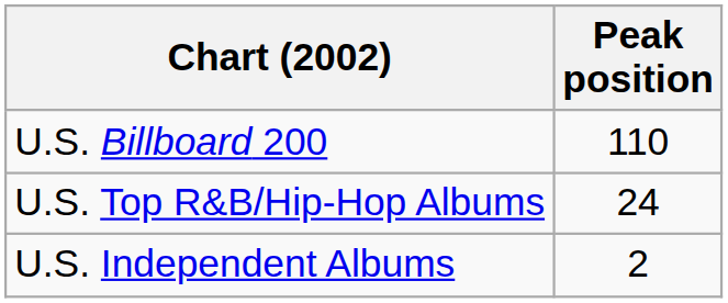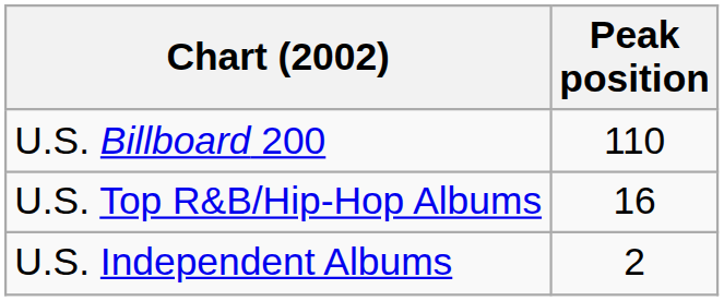 <table class="wikitable" border="1">
 <tr>
 <th align="left">Chart (2002)</th>
 <th align="center">Peak<br>position</th>
 </tr>
 <tr>
 <td align="left">U.S. <a href='#'><em>Billboard</em> 200</a></td>
 <td align="center">110</td>
 </tr>
 <tr>
 <td align="left">U.S. <a href='#'>Top R&B/Hip-Hop Albums</a></td>
-<td align="center">24</td>
+<td align="center">16</td>
 </tr>
 <tr>
 <td align="left">U.S. <a href='#'>Independent Albums</a></td>
 <td align="center">2</td>
 </tr>
 </table>
